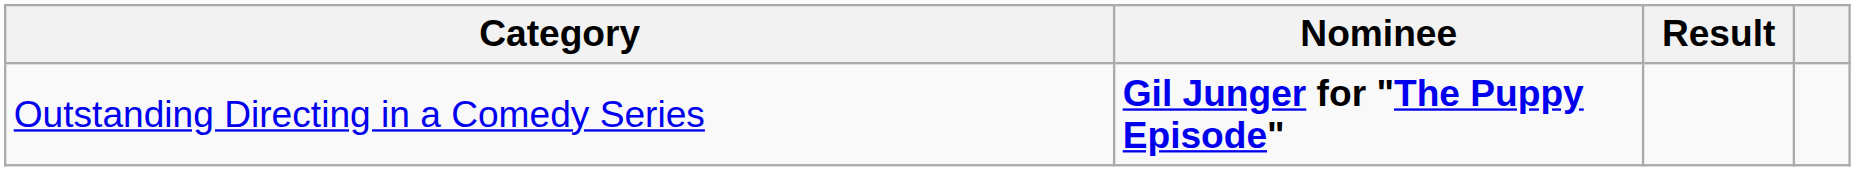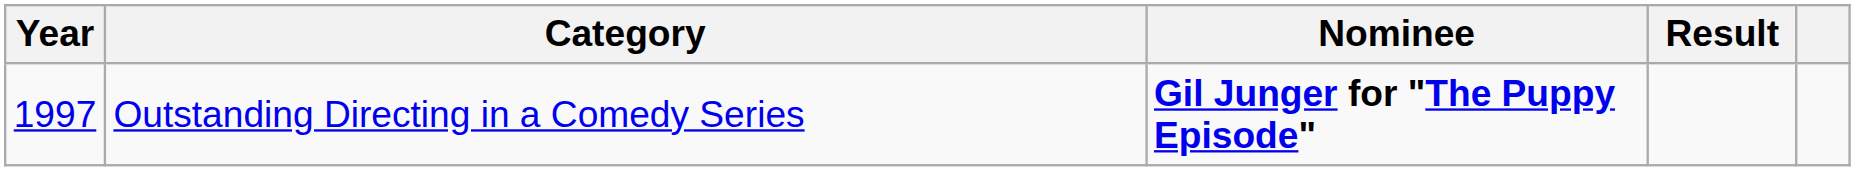 <table class="wikitable" width=90%>
 <tr>
+<th scope="col">Year</th>
 <th width="800" scope="col">Category</th>
 <th width="350" scope="col">Nominee</th>
 <th width="65" scope="col">Result</th>
 <th width="30" scope="col"></th>
 </tr>
 <tr>
+<td><a href='#'>1997</a></td>
 <td scope="row"><a href='#'>Outstanding Directing in a Comedy Series</a></td>
 <td><strong><a href='#'>Gil Junger</a> for "<a href='#'>The Puppy Episode</a>"</strong></td>
 <td></td>
 <td style="text-align:center;"></td>
 </tr>
 </table>
